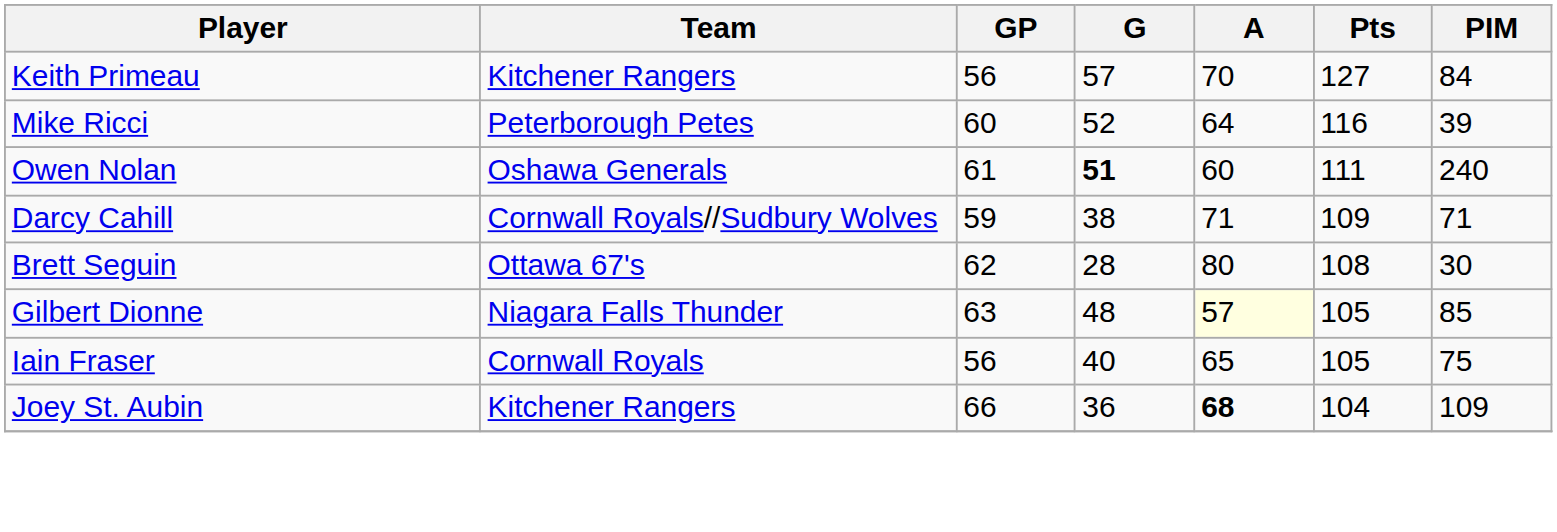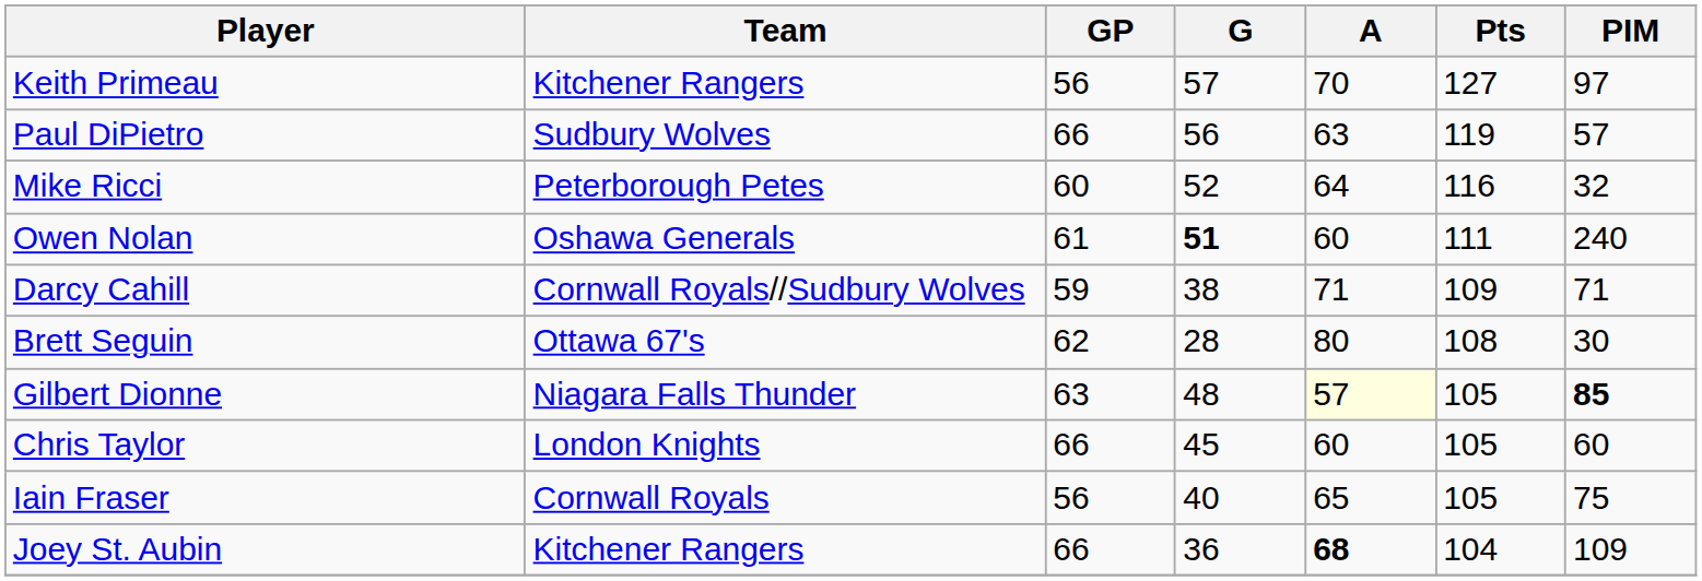 <table class="wikitable">
 <tr>
 <th bgcolor="#DDDDFF" width="30%">Player</th>
 <th bgcolor="#DDDDFF" width="30%">Team</th>
 <th bgcolor="#DDDDFF" width="7.5%">GP</th>
 <th bgcolor="#DDDDFF" width="7.5%">G</th>
 <th bgcolor="#DDDDFF" width="7.5%">A</th>
 <th bgcolor="#DDDDFF" width="7.5%">Pts</th>
 <th bgcolor="#DDDDFF" width="7.5%">PIM</th>
 </tr>
 <tr>
 <td><a href='#'>Keith Primeau</a></td>
 <td><a href='#'>Kitchener Rangers</a></td>
 <td>56</td>
 <td>57</td>
 <td>70</td>
 <td>127</td>
-<td>84</td>
+<td>97</td>
+</tr>
+<tr>
+<td><a href='#'>Paul DiPietro</a></td>
+<td><a href='#'>Sudbury Wolves</a></td>
+<td>66</td>
+<td>56</td>
+<td>63</td>
+<td>119</td>
+<td>57</td>
 </tr>
 <tr>
 <td><a href='#'>Mike Ricci</a></td>
 <td><a href='#'>Peterborough Petes</a></td>
 <td>60</td>
 <td>52</td>
 <td>64</td>
 <td>116</td>
-<td>39</td>
+<td>32</td>
 </tr>
 <tr>
 <td><a href='#'>Owen Nolan</a></td>
 <td><a href='#'>Oshawa Generals</a></td>
 <td>61</td>
 <td><strong>51</strong></td>
 <td>60</td>
 <td>111</td>
 <td>240</td>
 </tr>
 <tr>
 <td><a href='#'>Darcy Cahill</a></td>
 <td><a href='#'>Cornwall Royals</a>//<a href='#'>Sudbury Wolves</a></td>
 <td>59</td>
 <td>38</td>
 <td>71</td>
 <td>109</td>
 <td>71</td>
 </tr>
 <tr>
 <td><a href='#'>Brett Seguin</a></td>
 <td><a href='#'>Ottawa 67's</a></td>
 <td>62</td>
 <td>28</td>
 <td>80</td>
 <td>108</td>
 <td>30</td>
 </tr>
 <tr>
 <td><a href='#'>Gilbert Dionne</a></td>
 <td><a href='#'>Niagara Falls Thunder</a></td>
 <td>63</td>
 <td>48</td>
 <td style="background: lightyellow;">57</td>
 <td>105</td>
-<td>85</td>
+<td><strong>85</strong></td>
+</tr>
+<tr>
+<td><a href='#'>Chris Taylor</a></td>
+<td><a href='#'>London Knights</a></td>
+<td>66</td>
+<td>45</td>
+<td>60</td>
+<td>105</td>
+<td>60</td>
 </tr>
 <tr>
 <td><a href='#'>Iain Fraser</a></td>
 <td><a href='#'>Cornwall Royals</a></td>
 <td>56</td>
 <td>40</td>
 <td>65</td>
 <td>105</td>
 <td>75</td>
 </tr>
 <tr>
 <td><a href='#'>Joey St. Aubin</a></td>
 <td><a href='#'>Kitchener Rangers</a></td>
 <td>66</td>
 <td>36</td>
 <td><strong>68</strong></td>
 <td>104</td>
 <td>109</td>
 </tr>
 <tr>
 </tr>
 </table>
